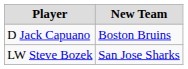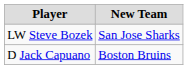 <table class="wikitable">
 <tr align="center"  bgcolor="#dddddd">
 <td><strong>Player</strong></td>
 <td><strong>New Team</strong></td>
 </tr>
 <tr>
+<td>LW <a href='#'>Steve Bozek</a></td>
+<td><a href='#'>San Jose Sharks</a></td>
+</tr>
+<tr>
 <td>D <a href='#'>Jack Capuano</a></td>
 <td><a href='#'>Boston Bruins</a></td>
 </tr>
-<tr>
-<td>LW <a href='#'>Steve Bozek</a></td>
-<td><a href='#'>San Jose Sharks</a></td>
-</tr>
 </table>
